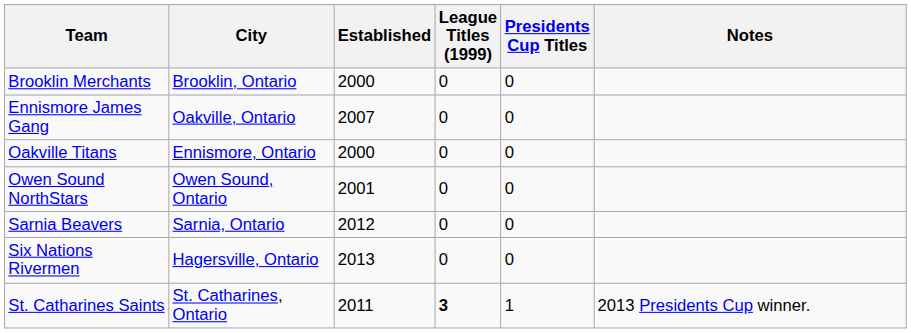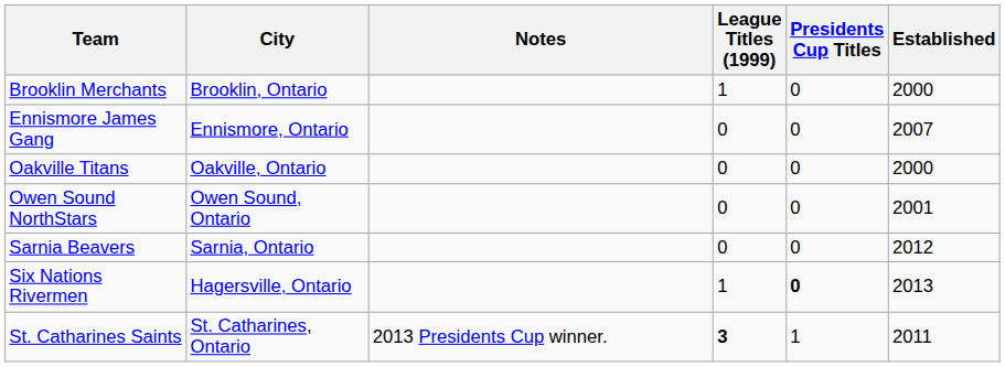 <table class="wikitable sortable">
 <tr>
 <th bgcolor="#DDDDFF" width="20%">Team</th>
 <th bgcolor="#DDDDFF" width="20%">City</th>
-<th bgcolor="#DDDDFF" width="10%">Established</th>
+<th bgcolor="#DDDDFF" width="40%" class="unsortable">Notes</th>
 <th bgcolor="#DDDDFF" width="5%">League Titles (1999)</th>
 <th bgcolor="#DDDDFF" width="5%"><a href='#'>Presidents Cup</a> Titles</th>
-<th bgcolor="#DDDDFF" width="40%" class="unsortable">Notes</th>
+<th bgcolor="#DDDDFF" width="10%">Established</th>
 </tr>
 <tr>
 <td><a href='#'>Brooklin Merchants</a></td>
 <td><a href='#'>Brooklin, Ontario</a></td>
+<td></td>
+<td>1</td>
+<td>0</td>
 <td>2000</td>
-<td>0</td>
-<td>0</td>
-<td></td>
 </tr>
 <tr>
 <td><a href='#'>Ennismore James Gang</a></td>
-<td><a href='#'>Oakville, Ontario</a></td>
-<td>2007</td>
+<td><a href='#'>Ennismore, Ontario</a></td>
+<td></td>
 <td>0</td>
 <td>0</td>
-<td></td>
+<td>2007</td>
 </tr>
 <tr>
 <td><a href='#'>Oakville Titans</a></td>
-<td><a href='#'>Ennismore, Ontario</a></td>
-<td>2000</td>
+<td><a href='#'>Oakville, Ontario</a></td>
+<td></td>
 <td>0</td>
 <td>0</td>
-<td></td>
+<td>2000</td>
 </tr>
 <tr>
 <td><a href='#'>Owen Sound NorthStars</a></td>
 <td><a href='#'>Owen Sound, Ontario</a></td>
-<td>2001</td>
+<td></td>
 <td>0</td>
 <td>0</td>
-<td></td>
+<td>2001</td>
 </tr>
 <tr>
 <td><a href='#'>Sarnia Beavers</a></td>
 <td><a href='#'>Sarnia, Ontario</a></td>
-<td>2012</td>
+<td></td>
 <td>0</td>
 <td>0</td>
-<td></td>
+<td>2012</td>
 </tr>
 <tr>
 <td><a href='#'>Six Nations Rivermen</a></td>
 <td><a href='#'>Hagersville, Ontario</a></td>
+<td></td>
+<td>1</td>
+<td><strong>0</strong></td>
 <td>2013</td>
-<td>0</td>
-<td>0</td>
-<td></td>
 </tr>
 <tr>
 <td><a href='#'>St. Catharines Saints</a></td>
 <td><a href='#'>St. Catharines</a>, <a href='#'>Ontario</a></td>
-<td>2011</td>
+<td>2013 <a href='#'>Presidents Cup</a> winner.</td>
 <td><strong>3</strong></td>
 <td>1</td>
-<td>2013 <a href='#'>Presidents Cup</a> winner.</td>
+<td>2011</td>
 </tr>
 </table>
